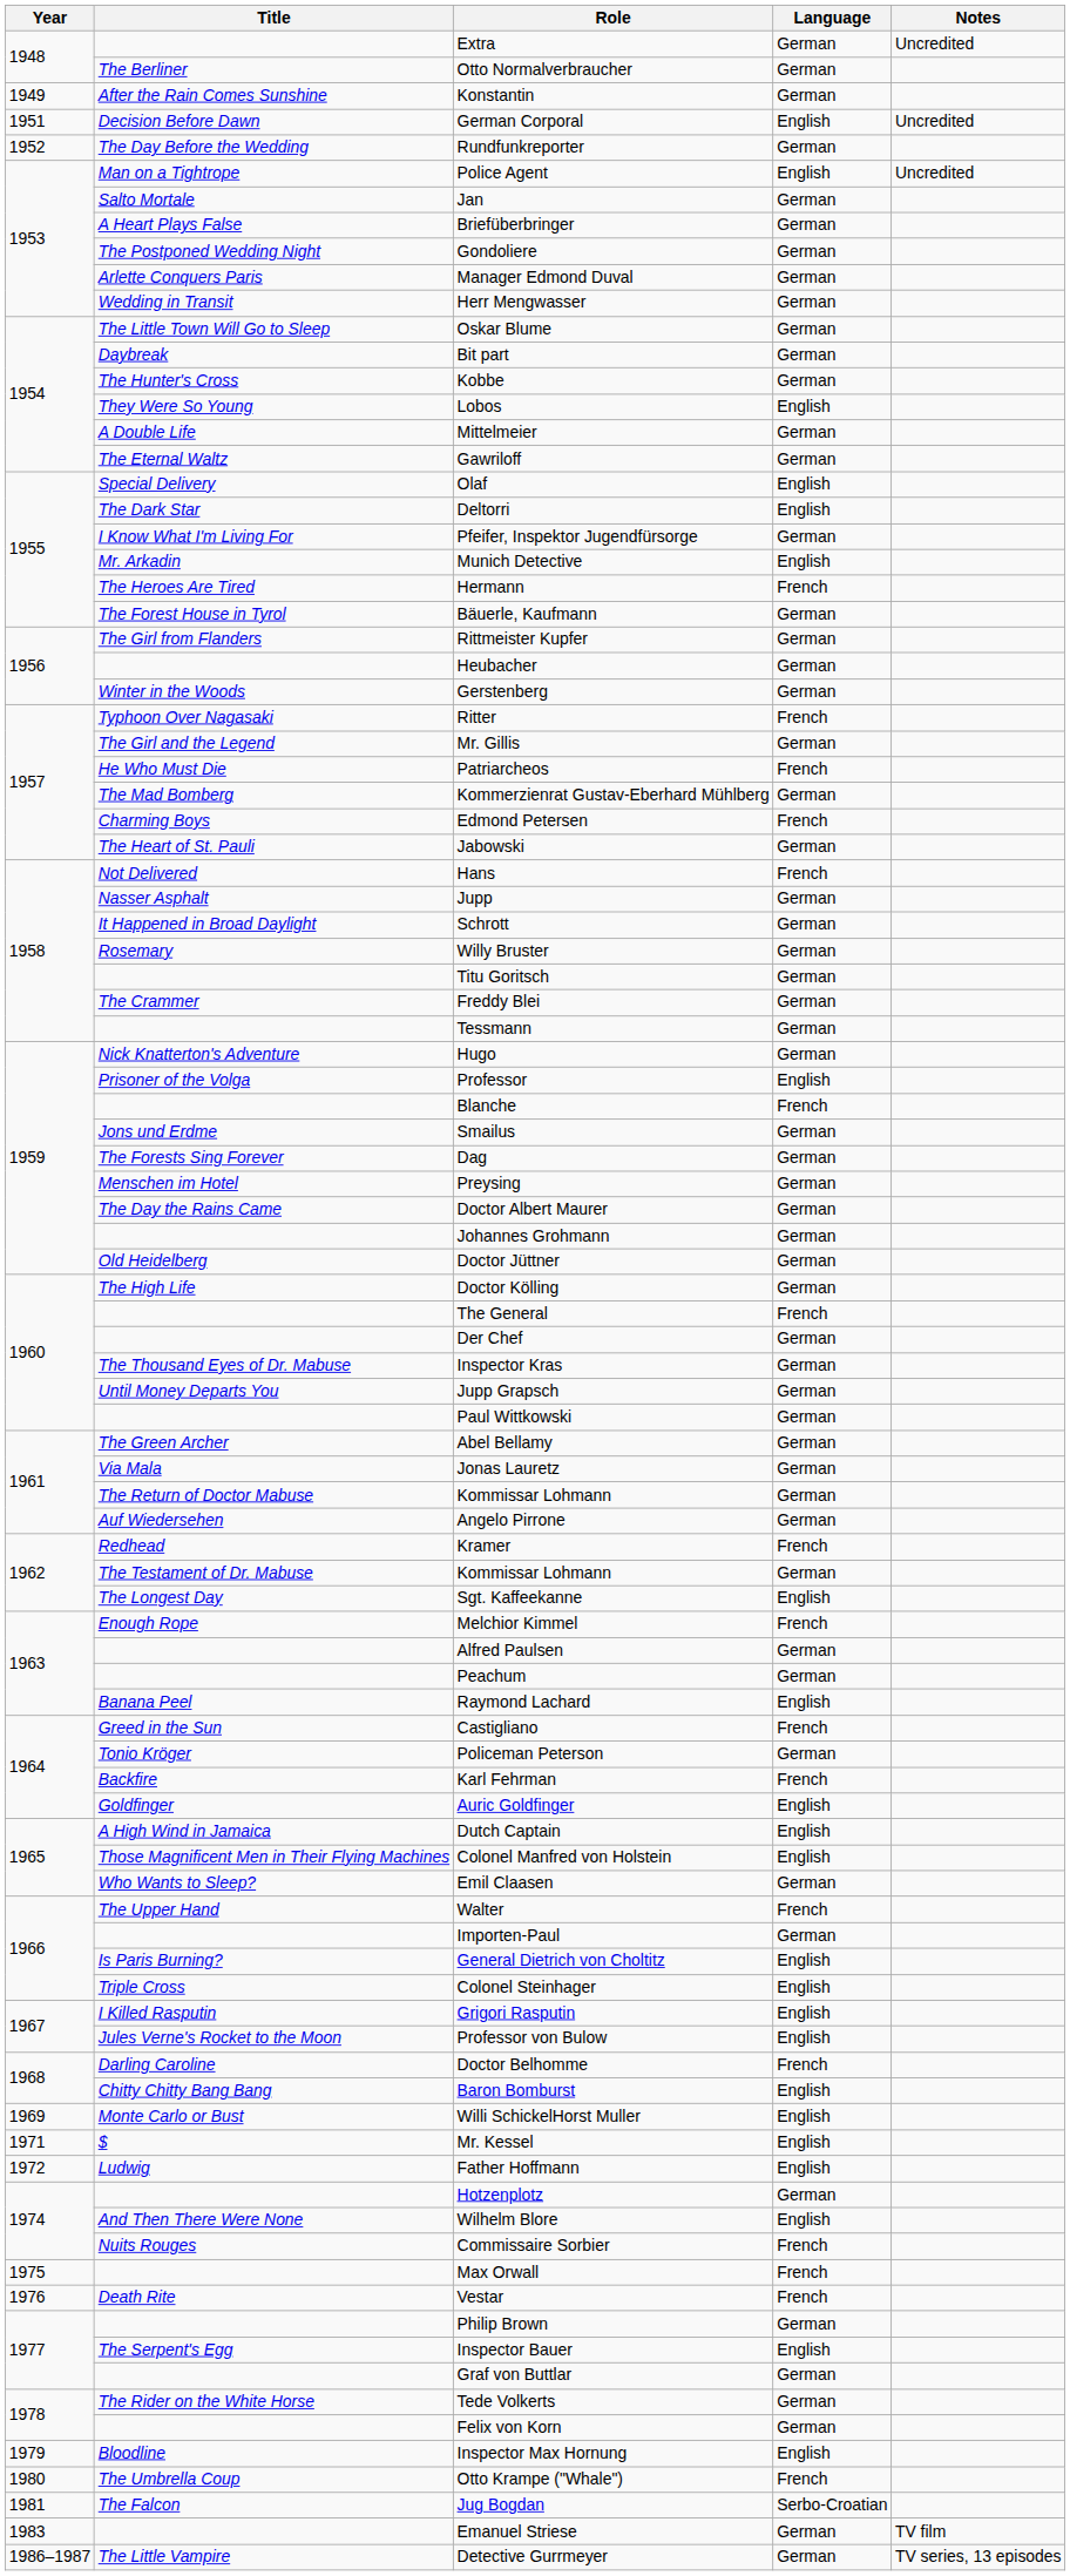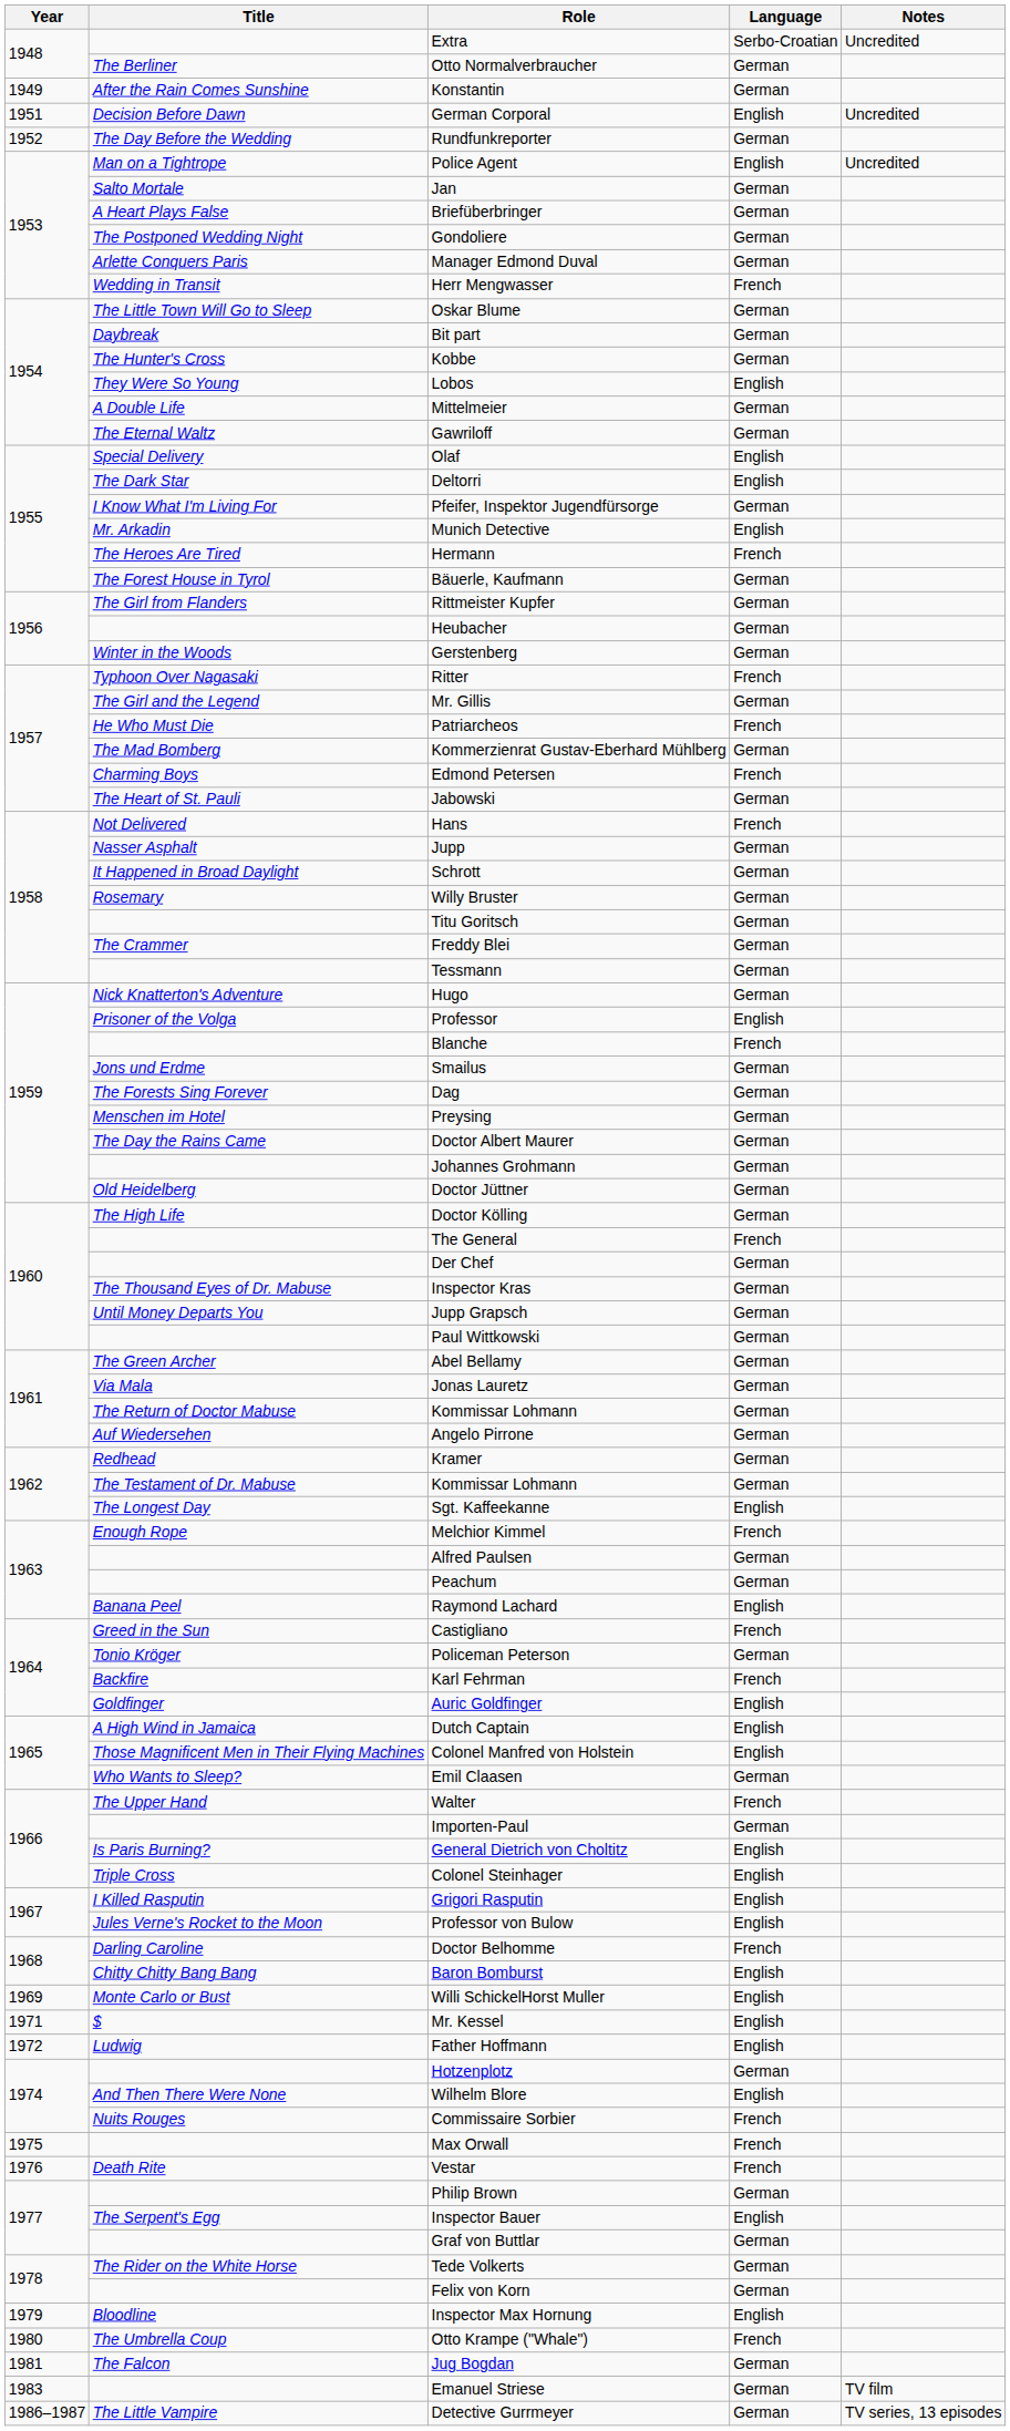 <table class="wikitable sortable">
 <tr>
 <th>Year</th>
 <th>Title</th>
 <th>Role</th>
 <th>Language</th>
 <th class="unsortable">Notes</th>
 </tr>
 <tr>
 <td rowspan=2>1948</td>
 <td><em></em></td>
 <td>Extra</td>
-<td>German</td>
+<td>Serbo-Croatian</td>
 <td>Uncredited</td>
 </tr>
 <tr>
 <td><em><a href='#'>The Berliner</a></em></td>
 <td>Otto Normalverbraucher</td>
 <td>German</td>
 <td></td>
 </tr>
 <tr>
 <td>1949</td>
 <td><em><a href='#'>After the Rain Comes Sunshine</a></em></td>
 <td>Konstantin</td>
 <td>German</td>
 <td></td>
 </tr>
 <tr>
 <td>1951</td>
 <td><em><a href='#'>Decision Before Dawn</a></em></td>
 <td>German Corporal</td>
 <td>English</td>
 <td>Uncredited</td>
 </tr>
 <tr>
 <td>1952</td>
 <td><em><a href='#'>The Day Before the Wedding</a></em></td>
 <td>Rundfunkreporter</td>
 <td>German</td>
 <td></td>
 </tr>
 <tr>
 <td rowspan=6>1953</td>
 <td><em><a href='#'>Man on a Tightrope</a></em></td>
 <td>Police Agent</td>
 <td>English</td>
 <td>Uncredited</td>
 </tr>
 <tr>
 <td><em><a href='#'>Salto Mortale</a></em></td>
 <td>Jan</td>
 <td>German</td>
 <td></td>
 </tr>
 <tr>
 <td><em><a href='#'>A Heart Plays False</a></em></td>
 <td>Briefüberbringer</td>
 <td>German</td>
 <td></td>
 </tr>
 <tr>
 <td><em><a href='#'>The Postponed Wedding Night</a></em></td>
 <td>Gondoliere</td>
 <td>German</td>
 <td></td>
 </tr>
 <tr>
 <td><em><a href='#'>Arlette Conquers Paris</a></em></td>
 <td>Manager Edmond Duval</td>
 <td>German</td>
 <td></td>
 </tr>
 <tr>
 <td><em><a href='#'>Wedding in Transit</a></em></td>
 <td>Herr Mengwasser</td>
-<td>German</td>
+<td>French</td>
 <td></td>
 </tr>
 <tr>
 <td rowspan=6>1954</td>
 <td><em><a href='#'>The Little Town Will Go to Sleep</a></em></td>
 <td>Oskar Blume</td>
 <td>German</td>
 <td></td>
 </tr>
 <tr>
 <td><em><a href='#'>Daybreak</a></em></td>
 <td>Bit part</td>
 <td>German</td>
 <td></td>
 </tr>
 <tr>
 <td><em><a href='#'>The Hunter's Cross</a></em></td>
 <td>Kobbe</td>
 <td>German</td>
 <td></td>
 </tr>
 <tr>
 <td><em><a href='#'>They Were So Young</a></em></td>
 <td>Lobos</td>
 <td>English</td>
 <td></td>
 </tr>
 <tr>
 <td><em><a href='#'>A Double Life</a></em></td>
 <td>Mittelmeier</td>
 <td>German</td>
 <td></td>
 </tr>
 <tr>
 <td><em><a href='#'>The Eternal Waltz</a></em></td>
 <td>Gawriloff</td>
 <td>German</td>
 <td></td>
 </tr>
 <tr>
 <td rowspan=6>1955</td>
 <td><em><a href='#'>Special Delivery</a></em></td>
 <td>Olaf</td>
 <td>English</td>
 <td></td>
 </tr>
 <tr>
 <td><em><a href='#'>The Dark Star</a></em></td>
 <td>Deltorri</td>
 <td>English</td>
 <td></td>
 </tr>
 <tr>
 <td><em><a href='#'>I Know What I'm Living For</a></em></td>
 <td>Pfeifer, Inspektor Jugendfürsorge</td>
 <td>German</td>
 <td></td>
 </tr>
 <tr>
 <td><em><a href='#'>Mr. Arkadin</a></em></td>
 <td>Munich Detective</td>
 <td>English</td>
 <td></td>
 </tr>
 <tr>
 <td><em><a href='#'>The Heroes Are Tired</a></em></td>
 <td>Hermann</td>
 <td>French</td>
 <td></td>
 </tr>
 <tr>
 <td><em><a href='#'>The Forest House in Tyrol</a></em></td>
 <td>Bäuerle, Kaufmann</td>
 <td>German</td>
 <td></td>
 </tr>
 <tr>
 <td rowspan=3>1956</td>
 <td><em><a href='#'>The Girl from Flanders</a></em></td>
 <td>Rittmeister Kupfer</td>
 <td>German</td>
 <td></td>
 </tr>
 <tr>
 <td><em></em></td>
 <td>Heubacher</td>
 <td>German</td>
 <td></td>
 </tr>
 <tr>
 <td><em><a href='#'>Winter in the Woods</a></em></td>
 <td>Gerstenberg</td>
 <td>German</td>
 <td></td>
 </tr>
 <tr>
 <td rowspan=6>1957</td>
 <td><em><a href='#'>Typhoon Over Nagasaki</a></em></td>
 <td>Ritter</td>
 <td>French</td>
 <td></td>
 </tr>
 <tr>
 <td><em><a href='#'>The Girl and the Legend</a></em></td>
 <td>Mr. Gillis</td>
 <td>German</td>
 <td></td>
 </tr>
 <tr>
 <td><em><a href='#'>He Who Must Die</a></em></td>
 <td>Patriarcheos</td>
 <td>French</td>
 <td></td>
 </tr>
 <tr>
 <td><em><a href='#'>The Mad Bomberg</a></em></td>
 <td>Kommerzienrat Gustav-Eberhard Mühlberg</td>
 <td>German</td>
 <td></td>
 </tr>
 <tr>
 <td><em><a href='#'>Charming Boys</a></em></td>
 <td>Edmond Petersen</td>
 <td>French</td>
 <td></td>
 </tr>
 <tr>
 <td><em><a href='#'>The Heart of St. Pauli</a></em></td>
 <td>Jabowski</td>
 <td>German</td>
 <td></td>
 </tr>
 <tr>
 <td rowspan=7>1958</td>
 <td><em><a href='#'>Not Delivered</a></em></td>
 <td>Hans</td>
 <td>French</td>
 <td></td>
 </tr>
 <tr>
 <td><em><a href='#'>Nasser Asphalt</a></em></td>
 <td>Jupp</td>
 <td>German</td>
 <td></td>
 </tr>
 <tr>
 <td><em><a href='#'>It Happened in Broad Daylight</a></em></td>
 <td>Schrott</td>
 <td>German</td>
 <td></td>
 </tr>
 <tr>
 <td><em><a href='#'>Rosemary</a></em></td>
 <td>Willy Bruster</td>
 <td>German</td>
 <td></td>
 </tr>
 <tr>
 <td><em></em></td>
 <td>Titu Goritsch</td>
 <td>German</td>
 <td></td>
 </tr>
 <tr>
 <td><em><a href='#'>The Crammer</a></em></td>
 <td>Freddy Blei</td>
 <td>German</td>
 <td></td>
 </tr>
 <tr>
 <td><em></em></td>
 <td>Tessmann</td>
 <td>German</td>
 <td></td>
 </tr>
 <tr>
 <td rowspan=9>1959</td>
 <td><em><a href='#'>Nick Knatterton's Adventure</a></em></td>
 <td>Hugo</td>
 <td>German</td>
 <td></td>
 </tr>
 <tr>
 <td><em><a href='#'>Prisoner of the Volga</a></em></td>
 <td>Professor</td>
 <td>English</td>
 <td></td>
 </tr>
 <tr>
 <td><em></em></td>
 <td>Blanche</td>
 <td>French</td>
 <td></td>
 </tr>
 <tr>
 <td><em><a href='#'>Jons und Erdme</a></em></td>
 <td>Smailus</td>
 <td>German</td>
 <td></td>
 </tr>
 <tr>
 <td><em><a href='#'>The Forests Sing Forever</a></em></td>
 <td>Dag</td>
 <td>German</td>
 <td></td>
 </tr>
 <tr>
 <td><em><a href='#'>Menschen im Hotel</a></em></td>
 <td>Preysing</td>
 <td>German</td>
 <td></td>
 </tr>
 <tr>
 <td><em><a href='#'>The Day the Rains Came</a></em></td>
 <td>Doctor Albert Maurer</td>
 <td>German</td>
 <td></td>
 </tr>
 <tr>
 <td><em></em></td>
 <td>Johannes Grohmann</td>
 <td>German</td>
 <td></td>
 </tr>
 <tr>
 <td><em><a href='#'>Old Heidelberg</a></em></td>
 <td>Doctor Jüttner</td>
 <td>German</td>
 <td></td>
 </tr>
 <tr>
 <td rowspan=6>1960</td>
 <td><em><a href='#'>The High Life</a></em></td>
 <td>Doctor Kölling</td>
 <td>German</td>
 <td></td>
 </tr>
 <tr>
 <td><em></em></td>
 <td>The General</td>
 <td>French</td>
 <td></td>
 </tr>
 <tr>
 <td><em></em></td>
 <td>Der Chef</td>
 <td>German</td>
 <td></td>
 </tr>
 <tr>
 <td><em><a href='#'>The Thousand Eyes of Dr. Mabuse</a></em></td>
 <td>Inspector Kras</td>
 <td>German</td>
 <td></td>
 </tr>
 <tr>
 <td><em><a href='#'>Until Money Departs You</a></em></td>
 <td>Jupp Grapsch</td>
 <td>German</td>
 <td></td>
 </tr>
 <tr>
 <td><em></em></td>
 <td>Paul Wittkowski</td>
 <td>German</td>
 <td></td>
 </tr>
 <tr>
 <td rowspan=4>1961</td>
 <td><em><a href='#'>The Green Archer</a></em></td>
 <td>Abel Bellamy</td>
 <td>German</td>
 <td></td>
 </tr>
 <tr>
 <td><em><a href='#'>Via Mala</a></em></td>
 <td>Jonas Lauretz</td>
 <td>German</td>
 <td></td>
 </tr>
 <tr>
 <td><em><a href='#'>The Return of Doctor Mabuse</a></em> </td>
 <td>Kommissar Lohmann</td>
 <td>German</td>
 <td></td>
 </tr>
 <tr>
 <td><em><a href='#'>Auf Wiedersehen</a></em></td>
 <td>Angelo Pirrone</td>
 <td>German</td>
 <td></td>
 </tr>
 <tr>
 <td rowspan=3>1962</td>
 <td><em><a href='#'>Redhead</a></em></td>
 <td>Kramer</td>
-<td>French</td>
+<td>German</td>
 <td></td>
 </tr>
 <tr>
 <td><em><a href='#'>The Testament of Dr. Mabuse</a></em></td>
 <td>Kommissar Lohmann</td>
 <td>German</td>
 <td></td>
 </tr>
 <tr>
 <td><em><a href='#'>The Longest Day</a></em></td>
 <td>Sgt. Kaffeekanne</td>
 <td>English</td>
 <td></td>
 </tr>
 <tr>
 <td rowspan=4>1963</td>
 <td><em><a href='#'>Enough Rope</a></em></td>
 <td>Melchior Kimmel</td>
 <td>French</td>
 <td></td>
 </tr>
 <tr>
 <td><em></em></td>
 <td>Alfred Paulsen</td>
 <td>German</td>
 <td></td>
 </tr>
 <tr>
 <td><em></em></td>
 <td>Peachum</td>
 <td>German</td>
 <td></td>
 </tr>
 <tr>
 <td><em><a href='#'>Banana Peel</a></em></td>
 <td>Raymond Lachard</td>
 <td>English</td>
 <td></td>
 </tr>
 <tr>
 <td rowspan=4>1964</td>
 <td><em><a href='#'>Greed in the Sun</a></em></td>
 <td>Castigliano</td>
 <td>French</td>
 <td></td>
 </tr>
 <tr>
 <td><em><a href='#'>Tonio Kröger</a></em></td>
 <td>Policeman Peterson</td>
 <td>German</td>
 <td></td>
 </tr>
 <tr>
 <td><em><a href='#'>Backfire</a></em></td>
 <td>Karl Fehrman</td>
 <td>French</td>
 <td></td>
 </tr>
 <tr>
 <td><em><a href='#'>Goldfinger</a></em></td>
 <td><a href='#'>Auric Goldfinger</a></td>
 <td>English</td>
 <td></td>
 </tr>
 <tr>
 <td rowspan=3>1965</td>
 <td><em><a href='#'>A High Wind in Jamaica</a></em></td>
 <td>Dutch Captain</td>
 <td>English</td>
 <td></td>
 </tr>
 <tr>
 <td><em><a href='#'>Those Magnificent Men in Their Flying Machines</a></em></td>
 <td>Colonel Manfred von Holstein</td>
 <td>English</td>
 <td></td>
 </tr>
 <tr>
 <td><em><a href='#'>Who Wants to Sleep?</a></em></td>
 <td>Emil Claasen</td>
 <td>German</td>
 <td></td>
 </tr>
 <tr>
 <td rowspan=4>1966</td>
 <td><em><a href='#'>The Upper Hand</a></em></td>
 <td>Walter</td>
 <td>French</td>
 <td></td>
 </tr>
 <tr>
 <td><em></em></td>
 <td>Importen-Paul</td>
 <td>German</td>
 <td></td>
 </tr>
 <tr>
 <td><em><a href='#'>Is Paris Burning?</a></em></td>
 <td><a href='#'>General Dietrich von Choltitz</a></td>
 <td>English</td>
 <td></td>
 </tr>
 <tr>
 <td><em><a href='#'>Triple Cross</a></em></td>
 <td>Colonel Steinhager</td>
 <td>English</td>
 <td></td>
 </tr>
 <tr>
 <td rowspan=2>1967</td>
 <td><em><a href='#'>I Killed Rasputin</a></em></td>
 <td><a href='#'>Grigori Rasputin</a></td>
 <td>English</td>
 <td></td>
 </tr>
 <tr>
 <td><em><a href='#'>Jules Verne's Rocket to the Moon</a></em></td>
 <td>Professor von Bulow</td>
 <td>English</td>
 <td></td>
 </tr>
 <tr>
 <td rowspan=2>1968</td>
 <td><em><a href='#'>Darling Caroline</a></em></td>
 <td>Doctor Belhomme</td>
 <td>French</td>
 <td></td>
 </tr>
 <tr>
 <td><em><a href='#'>Chitty Chitty Bang Bang</a></em></td>
 <td><a href='#'>Baron Bomburst</a></td>
 <td>English</td>
 <td></td>
 </tr>
 <tr>
 <td>1969</td>
 <td><em><a href='#'>Monte Carlo or Bust</a></em> </td>
 <td>Willi SchickelHorst Muller</td>
 <td>English</td>
 <td></td>
 </tr>
 <tr>
 <td>1971</td>
 <td><em><a href='#'>$</a></em></td>
 <td>Mr. Kessel</td>
 <td>English</td>
 <td></td>
 </tr>
 <tr>
 <td>1972</td>
 <td><em><a href='#'>Ludwig</a></em></td>
 <td>Father Hoffmann</td>
 <td>English</td>
 <td></td>
 </tr>
 <tr>
 <td rowspan=3>1974</td>
 <td><em></em></td>
 <td><a href='#'>Hotzenplotz</a></td>
 <td>German</td>
 <td></td>
 </tr>
 <tr>
 <td><em><a href='#'>And Then There Were None</a></em></td>
 <td>Wilhelm Blore</td>
 <td>English</td>
 <td></td>
 </tr>
 <tr>
 <td><em><a href='#'>Nuits Rouges</a></em></td>
 <td>Commissaire Sorbier</td>
 <td>French</td>
 <td></td>
 </tr>
 <tr>
 <td>1975</td>
 <td><em></em></td>
 <td>Max Orwall</td>
 <td>French</td>
 <td></td>
 </tr>
 <tr>
 <td>1976</td>
 <td><em><a href='#'>Death Rite</a></em></td>
 <td>Vestar</td>
 <td>French</td>
 <td></td>
 </tr>
 <tr>
 <td rowspan=3>1977</td>
 <td><em></em></td>
 <td>Philip Brown</td>
 <td>German</td>
 <td></td>
 </tr>
 <tr>
 <td><em><a href='#'>The Serpent's Egg</a></em></td>
 <td>Inspector Bauer</td>
 <td>English</td>
 <td></td>
 </tr>
 <tr>
 <td><em></em></td>
 <td>Graf von Buttlar</td>
 <td>German</td>
 <td></td>
 </tr>
 <tr>
 <td rowspan=2>1978</td>
 <td><em><a href='#'>The Rider on the White Horse</a></em></td>
 <td>Tede Volkerts</td>
 <td>German</td>
 <td></td>
 </tr>
 <tr>
 <td><em></em></td>
 <td>Felix von Korn</td>
 <td>German</td>
 <td></td>
 </tr>
 <tr>
 <td>1979</td>
 <td><em><a href='#'>Bloodline</a></em></td>
 <td>Inspector Max Hornung</td>
 <td>English</td>
 <td></td>
 </tr>
 <tr>
 <td>1980</td>
 <td><em><a href='#'>The Umbrella Coup</a></em></td>
 <td>Otto Krampe ("Whale")</td>
 <td>French</td>
 <td></td>
 </tr>
 <tr>
 <td>1981</td>
 <td><em><a href='#'>The Falcon</a></em></td>
 <td><a href='#'>Jug Bogdan</a></td>
-<td>Serbo-Croatian</td>
+<td>German</td>
 <td></td>
 </tr>
 <tr>
 <td>1983</td>
 <td><em></em></td>
 <td>Emanuel Striese</td>
 <td>German</td>
 <td>TV film</td>
 </tr>
 <tr>
 <td>1986–1987</td>
 <td><em><a href='#'>The Little Vampire</a></em></td>
 <td>Detective Gurrmeyer</td>
 <td>German</td>
 <td>TV series, 13 episodes</td>
 </tr>
 </table>
